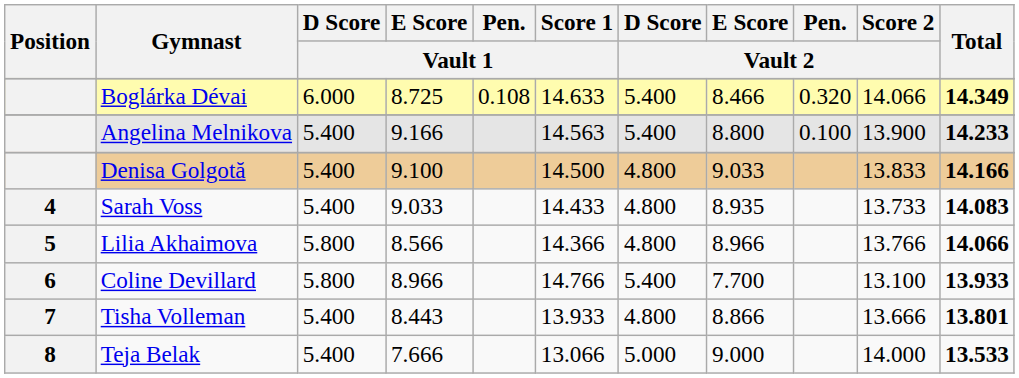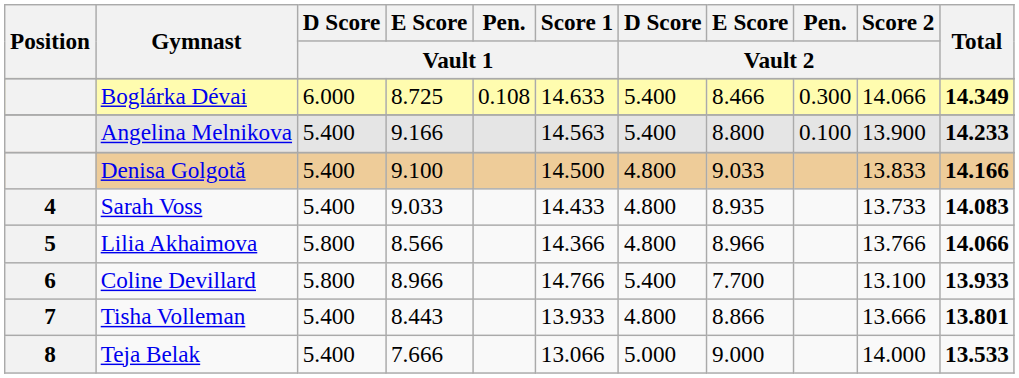 <table class="wikitable sortable">
 <tr>
 <th rowspan="2">Position</th>
 <th rowspan="2">Gymnast</th>
 <th>D Score</th>
 <th>E Score</th>
 <th>Pen.</th>
 <th>Score 1</th>
 <th>D Score</th>
 <th>E Score</th>
 <th>Pen.</th>
 <th>Score 2</th>
 <th rowspan="2">Total</th>
 </tr>
 <tr>
 <th colspan="4">Vault 1</th>
 <th colspan="4">Vault 2</th>
 </tr>
 <tr>
 </tr>
 <tr style="background:#fffcaf;">
 <th scope="row" style="text-align:center"></th>
 <td> <a href='#'>Boglárka Dévai</a></td>
 <td>6.000</td>
 <td>8.725</td>
 <td>0.108</td>
 <td>14.633</td>
 <td>5.400</td>
 <td>8.466</td>
-<td>0.320</td>
+<td>0.300</td>
 <td>14.066</td>
 <td><strong>14.349</strong></td>
 </tr>
 <tr>
 </tr>
 <tr style="background:#e5e5e5;">
 <th scope="row" style="text-align:center"></th>
 <td> <a href='#'>Angelina Melnikova</a></td>
 <td>5.400</td>
 <td>9.166</td>
 <td></td>
 <td>14.563</td>
 <td>5.400</td>
 <td>8.800</td>
 <td>0.100</td>
 <td>13.900</td>
 <td><strong>14.233</strong></td>
 </tr>
 <tr>
 </tr>
 <tr style="background:#ec9;">
 <th scope="row" style="text-align:center"></th>
 <td> <a href='#'>Denisa Golgotă</a></td>
 <td>5.400</td>
 <td>9.100</td>
 <td></td>
 <td>14.500</td>
 <td>4.800</td>
 <td>9.033</td>
 <td></td>
 <td>13.833</td>
 <td><strong>14.166</strong></td>
 </tr>
 <tr>
 <th>4</th>
 <td> <a href='#'>Sarah Voss</a></td>
 <td>5.400</td>
 <td>9.033</td>
 <td></td>
 <td>14.433</td>
 <td>4.800</td>
 <td>8.935</td>
 <td></td>
 <td>13.733</td>
 <td><strong>14.083</strong></td>
 </tr>
 <tr>
 <th>5</th>
 <td> <a href='#'>Lilia Akhaimova</a></td>
 <td>5.800</td>
 <td>8.566</td>
 <td></td>
 <td>14.366</td>
 <td>4.800</td>
 <td>8.966</td>
 <td></td>
 <td>13.766</td>
 <td><strong>14.066</strong></td>
 </tr>
 <tr>
 <th>6</th>
 <td> <a href='#'>Coline Devillard</a></td>
 <td>5.800</td>
 <td>8.966</td>
 <td></td>
 <td>14.766</td>
 <td>5.400</td>
 <td>7.700</td>
 <td></td>
 <td>13.100</td>
 <td><strong>13.933</strong></td>
 </tr>
 <tr>
 <th>7</th>
 <td> <a href='#'>Tisha Volleman</a></td>
 <td>5.400</td>
 <td>8.443</td>
 <td></td>
 <td>13.933</td>
 <td>4.800</td>
 <td>8.866</td>
 <td></td>
 <td>13.666</td>
 <td><strong>13.801</strong></td>
 </tr>
 <tr>
 <th>8</th>
 <td> <a href='#'>Teja Belak</a></td>
 <td>5.400</td>
 <td>7.666</td>
 <td></td>
 <td>13.066</td>
 <td>5.000</td>
 <td>9.000</td>
 <td></td>
 <td>14.000</td>
 <td><strong>13.533</strong></td>
 </tr>
 </table>
